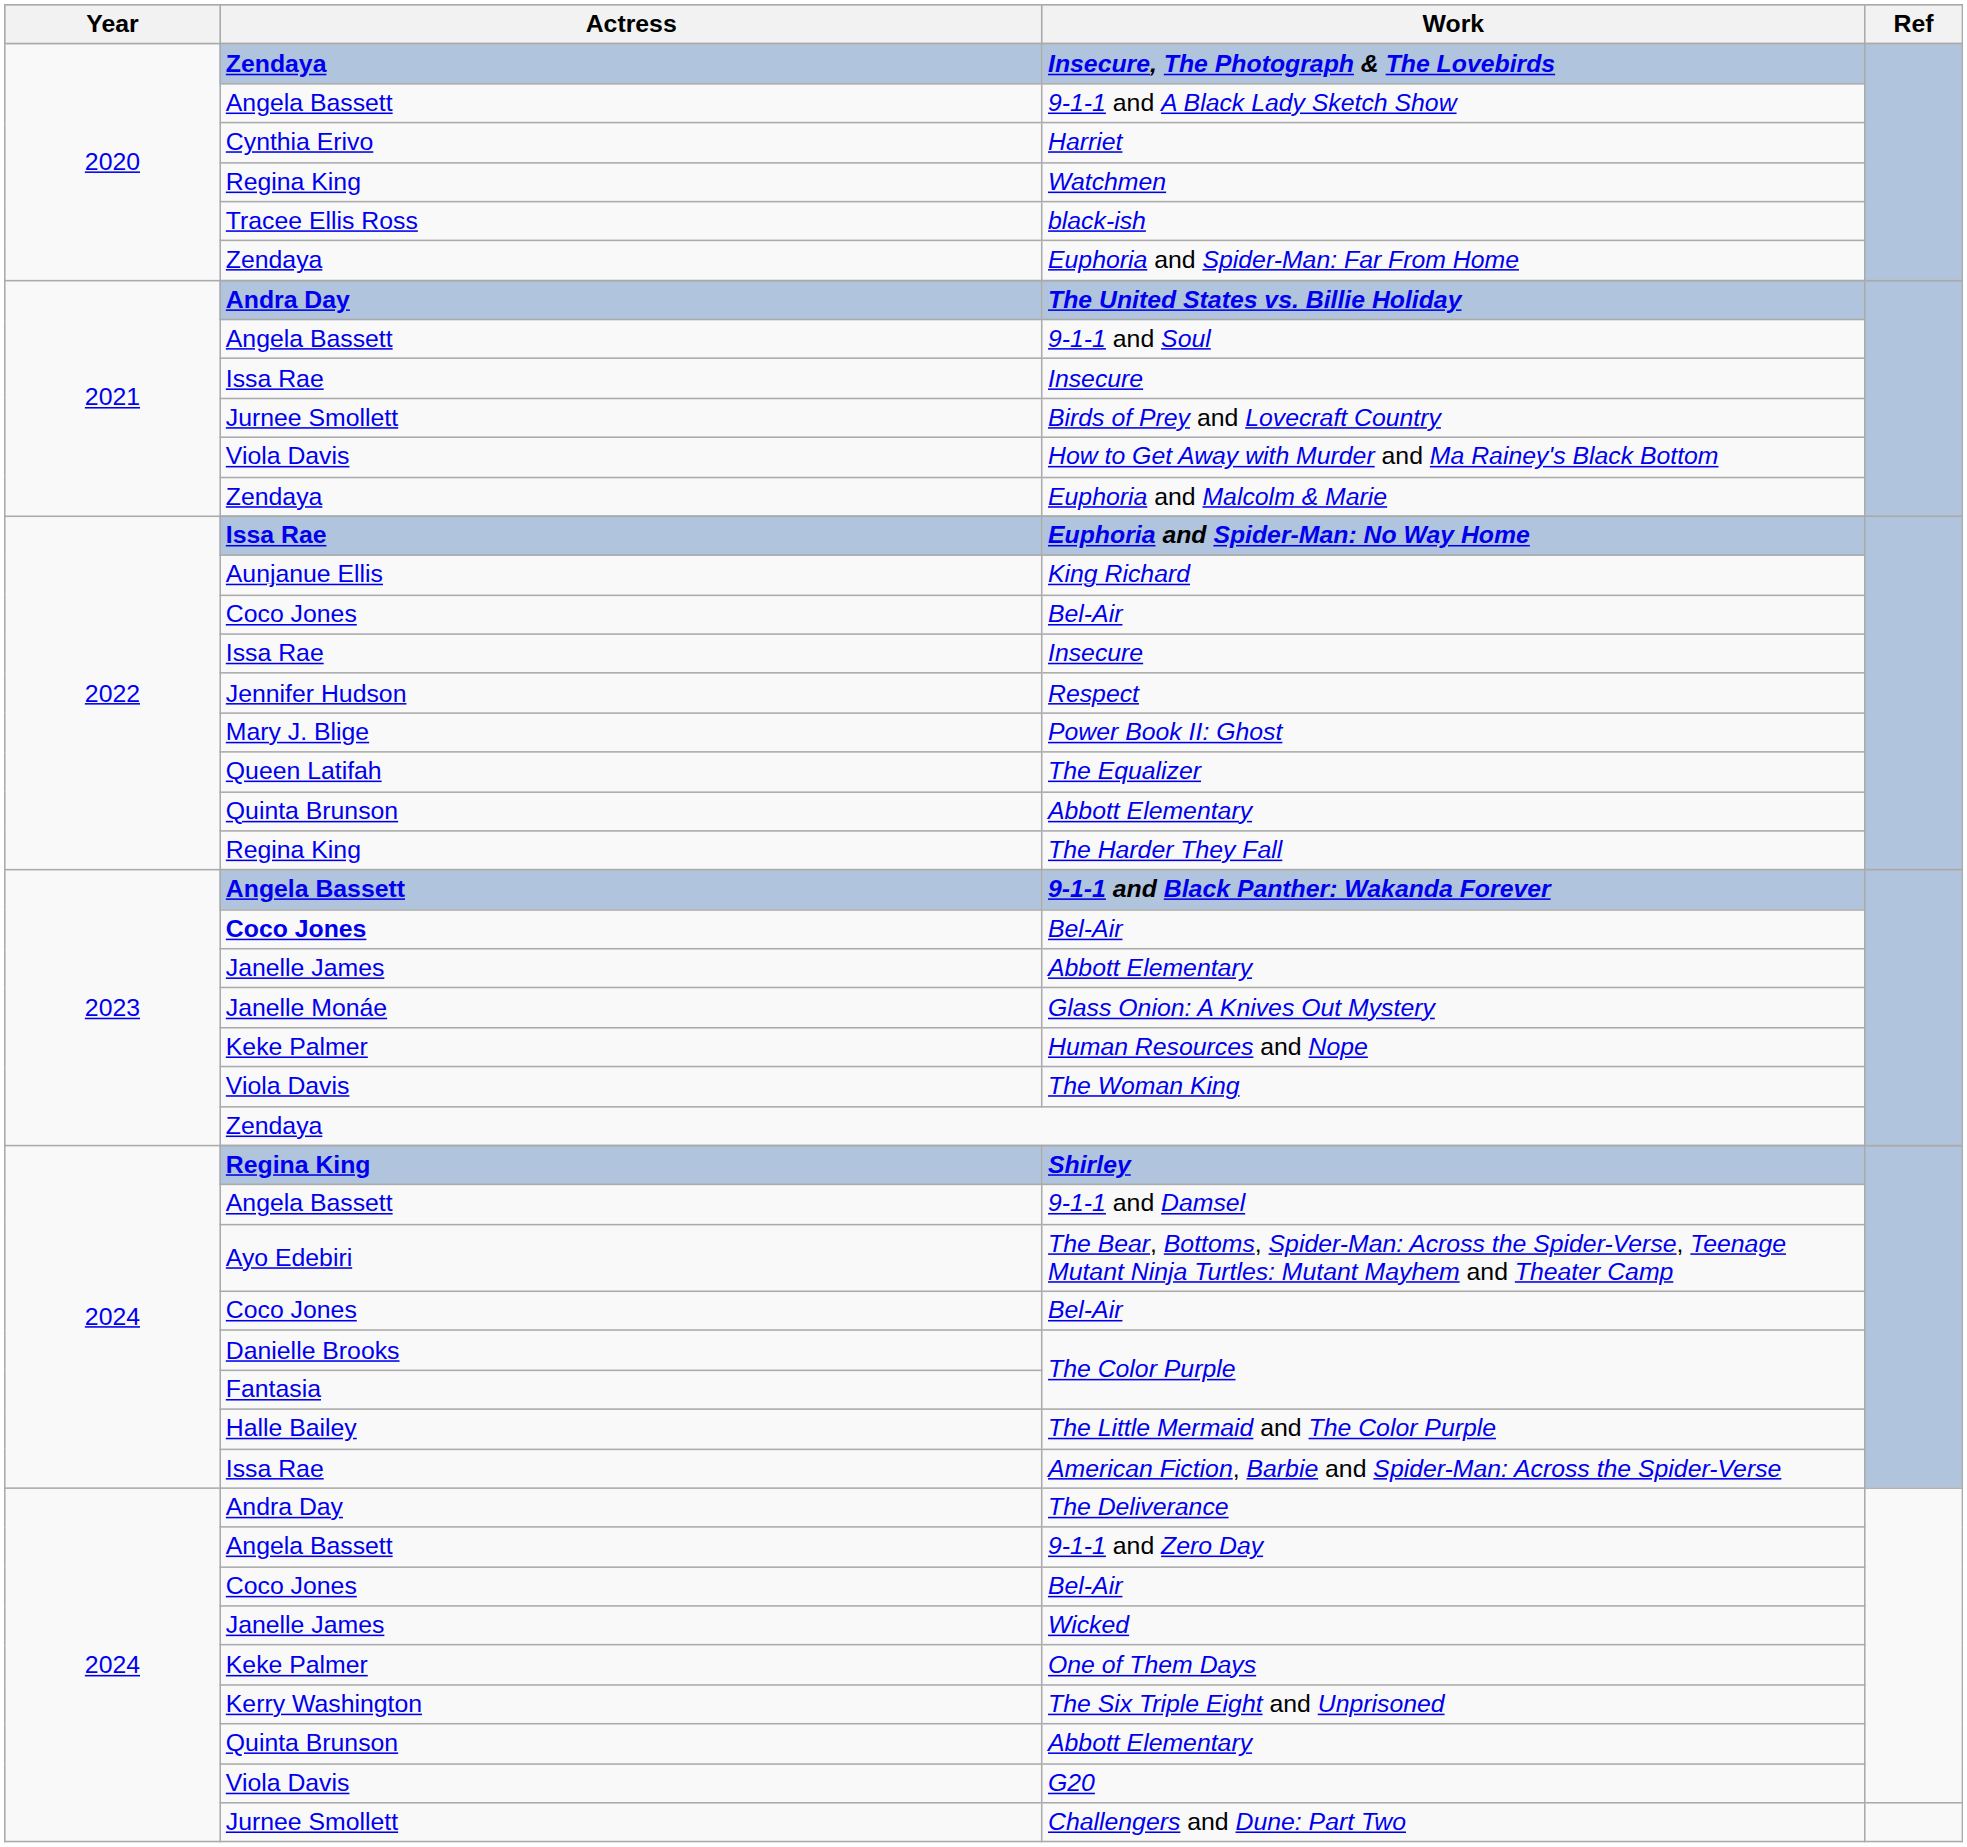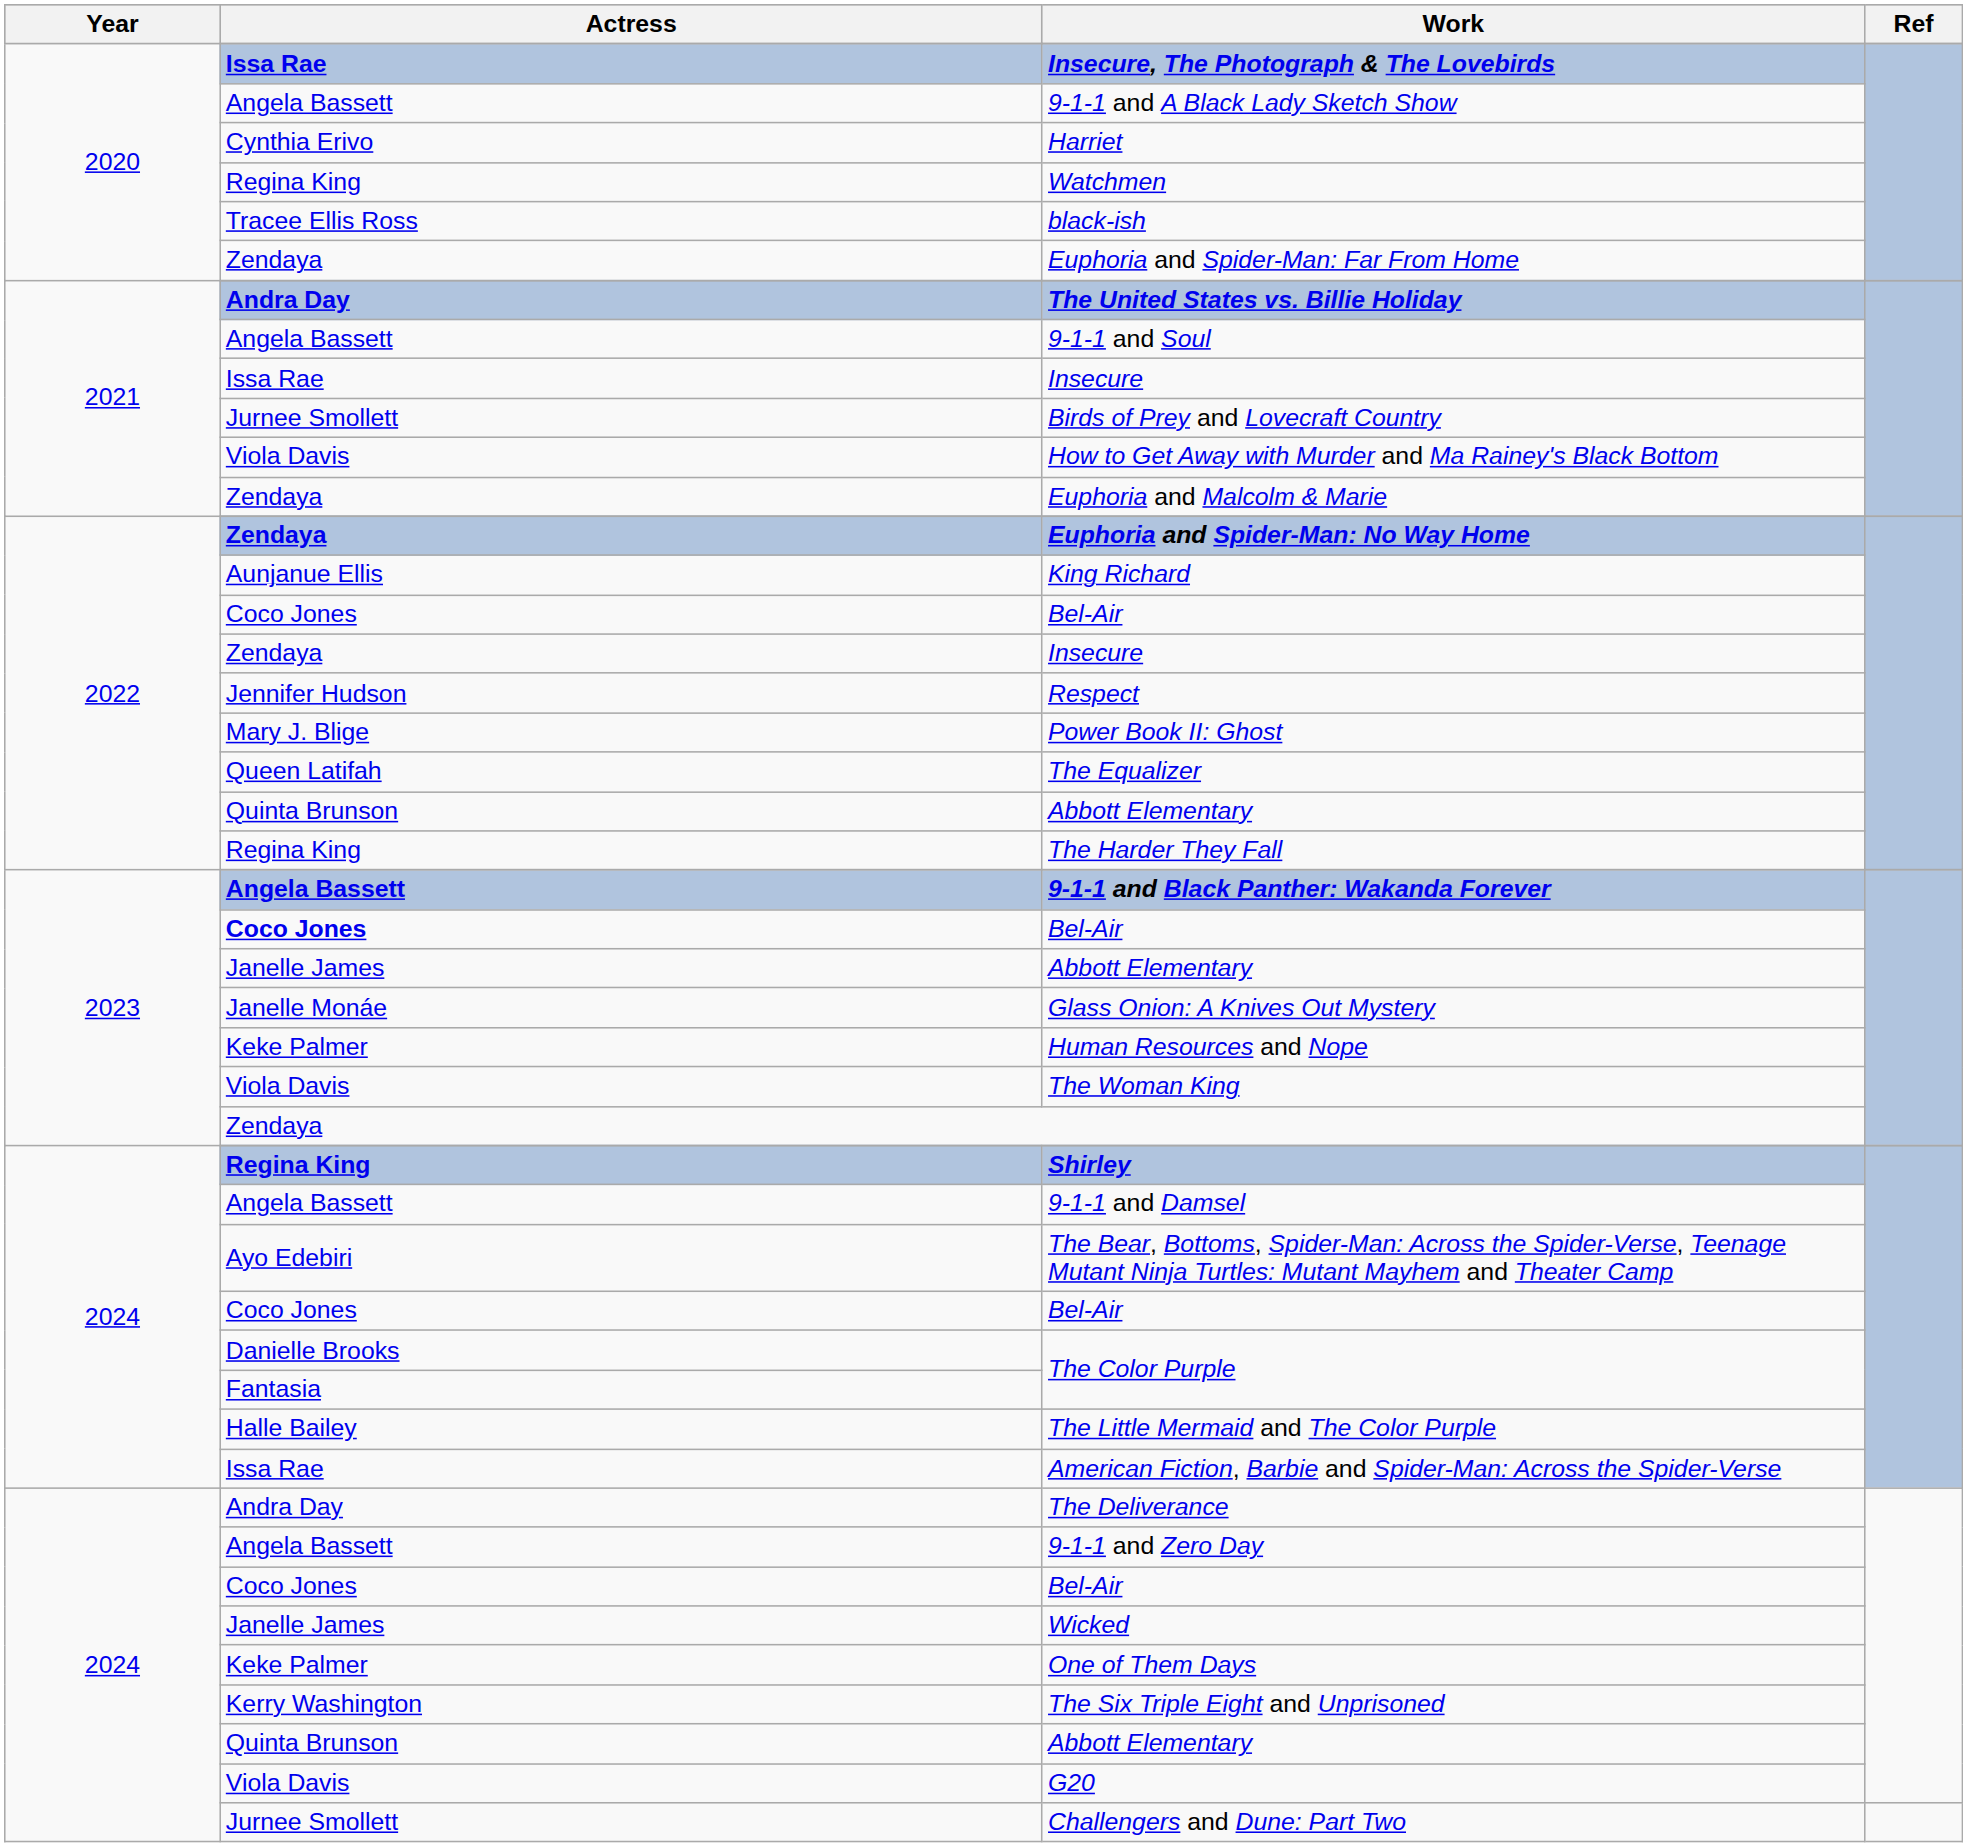 <table class="wikitable" style="width:100%;">
 <tr style="background:#bebebe;">
 <th style="width:11%;">Year</th>
 <th style="width:42%;">Actress</th>
 <th style="width:42%;">Work</th>
 <th style="width:5%;">Ref</th>
 </tr>
 <tr>
 <td rowspan="7" align="center"><a href='#'>2020</a></td>
 </tr>
 <tr style="background:#B0C4DE">
-<td><strong><a href='#'>Zendaya</a></strong></td>
+<td><strong><a href='#'>Issa Rae</a></strong></td>
 <td><strong><em><a href='#'>Insecure</a><em>, </em><a href='#'>The Photograph</a><em> & </em><a href='#'>The Lovebirds</a></em></strong></td>
 <td rowspan="6" align="center"></td>
 </tr>
 <tr>
 <td><a href='#'>Angela Bassett</a></td>
 <td><em><a href='#'>9-1-1</a></em> and <em><a href='#'>A Black Lady Sketch Show</a></em></td>
 </tr>
 <tr>
 <td><a href='#'>Cynthia Erivo</a></td>
 <td><em><a href='#'>Harriet</a></em></td>
 </tr>
 <tr>
 <td><a href='#'>Regina King</a></td>
 <td><em><a href='#'>Watchmen</a></em></td>
 </tr>
 <tr>
 <td><a href='#'>Tracee Ellis Ross</a></td>
 <td><em><a href='#'>black-ish</a></em></td>
 </tr>
 <tr>
 <td><a href='#'>Zendaya</a></td>
 <td><em><a href='#'>Euphoria</a></em> and <em><a href='#'>Spider-Man: Far From Home</a></em></td>
 </tr>
 <tr>
 <td rowspan="7" align="center"><a href='#'>2021</a></td>
 </tr>
 <tr style="background:#B0C4DE">
 <td><strong><a href='#'>Andra Day</a></strong></td>
 <td><strong><em><a href='#'>The United States vs. Billie Holiday</a></em></strong></td>
 <td rowspan="6" align="center"></td>
 </tr>
 <tr>
 <td><a href='#'>Angela Bassett</a></td>
 <td><em><a href='#'>9-1-1</a></em> and <em><a href='#'>Soul</a></em></td>
 </tr>
 <tr>
 <td><a href='#'>Issa Rae</a></td>
 <td><em><a href='#'>Insecure</a></em></td>
 </tr>
 <tr>
 <td><a href='#'>Jurnee Smollett</a></td>
 <td><em><a href='#'>Birds of Prey</a></em> and <em><a href='#'>Lovecraft Country</a></em></td>
 </tr>
 <tr>
 <td><a href='#'>Viola Davis</a></td>
 <td><em><a href='#'>How to Get Away with Murder</a></em> and <em><a href='#'>Ma Rainey's Black Bottom</a></em></td>
 </tr>
 <tr>
 <td><a href='#'>Zendaya</a></td>
 <td><em><a href='#'>Euphoria</a></em> and <em><a href='#'>Malcolm & Marie</a></em></td>
 </tr>
 <tr>
 <td rowspan="10" align="center"><a href='#'>2022</a></td>
 </tr>
 <tr style="background:#B0C4DE">
-<td><strong><a href='#'>Issa Rae</a></strong></td>
+<td><strong><a href='#'>Zendaya</a></strong></td>
 <td><strong><em><a href='#'>Euphoria</a> and <a href='#'>Spider-Man: No Way Home</a></em></strong></td>
 <td rowspan="9" align="center"></td>
 </tr>
 <tr>
 <td><a href='#'>Aunjanue Ellis</a></td>
 <td><em><a href='#'>King Richard</a></em></td>
 </tr>
 <tr>
 <td><a href='#'>Coco Jones</a></td>
 <td><em><a href='#'>Bel-Air</a></em></td>
 </tr>
 <tr>
-<td><a href='#'>Issa Rae</a></td>
+<td><a href='#'>Zendaya</a></td>
 <td><em><a href='#'>Insecure</a></em></td>
 </tr>
 <tr>
 <td><a href='#'>Jennifer Hudson</a></td>
 <td><em><a href='#'>Respect</a></em></td>
 </tr>
 <tr>
 <td><a href='#'>Mary J. Blige</a></td>
 <td><em><a href='#'>Power Book II: Ghost</a></em></td>
 </tr>
 <tr>
 <td><a href='#'>Queen Latifah</a></td>
 <td><em><a href='#'>The Equalizer</a></em></td>
 </tr>
 <tr>
 <td><a href='#'>Quinta Brunson</a></td>
 <td><em><a href='#'>Abbott Elementary</a></em></td>
 </tr>
 <tr>
 <td><a href='#'>Regina King</a></td>
 <td><em><a href='#'>The Harder They Fall</a></em></td>
 </tr>
 <tr>
 <td rowspan="8" align="center"><a href='#'>2023</a></td>
 </tr>
 <tr style="background:#B0C4DE">
 <td><strong><a href='#'>Angela Bassett</a></strong></td>
 <td><strong><em><a href='#'>9-1-1</a> and <a href='#'>Black Panther: Wakanda Forever</a></em></strong></td>
 <td rowspan="7" align="center"></td>
 </tr>
 <tr>
 <td><strong><a href='#'>Coco Jones</a></strong></td>
 <td><em><a href='#'>Bel-Air</a></em></td>
 </tr>
 <tr>
 <td><a href='#'>Janelle James</a></td>
 <td><em><a href='#'>Abbott Elementary</a></em></td>
 </tr>
 <tr>
 <td><a href='#'>Janelle Monáe</a></td>
 <td><em><a href='#'>Glass Onion: A Knives Out Mystery</a></em></td>
 </tr>
 <tr>
 <td><a href='#'>Keke Palmer</a></td>
 <td><em><a href='#'>Human Resources</a></em> and <em><a href='#'>Nope</a></em></td>
 </tr>
 <tr>
 <td><a href='#'>Viola Davis</a></td>
 <td><em><a href='#'>The Woman King</a></em></td>
 </tr>
 <tr>
 <td colspan="2"><a href='#'>Zendaya</a></td>
 </tr>
 <tr>
 <td rowspan="9" align="center"><a href='#'>2024</a></td>
 </tr>
 <tr style="background:#B0C4DE">
 <td><strong><a href='#'>Regina King</a></strong></td>
 <td><strong><em><a href='#'>Shirley</a></em></strong></td>
 <td rowspan="8" align="center"></td>
 </tr>
 <tr>
 <td><a href='#'>Angela Bassett</a></td>
 <td><em><a href='#'>9-1-1</a></em> and <em><a href='#'>Damsel</a></em></td>
 </tr>
 <tr>
 <td><a href='#'>Ayo Edebiri</a></td>
 <td><em><a href='#'>The Bear</a></em>, <em><a href='#'>Bottoms</a></em>, <em><a href='#'>Spider-Man: Across the Spider-Verse</a></em>, <em><a href='#'>Teenage Mutant Ninja Turtles: Mutant Mayhem</a></em> and <em><a href='#'>Theater Camp</a></em></td>
 </tr>
 <tr>
 <td><a href='#'>Coco Jones</a></td>
 <td><em><a href='#'>Bel-Air</a></em></td>
 </tr>
 <tr>
 <td><a href='#'>Danielle Brooks</a></td>
 <td rowspan="2"><em><a href='#'>The Color Purple</a></em></td>
 </tr>
 <tr>
 <td><a href='#'>Fantasia</a></td>
 </tr>
 <tr>
 <td><a href='#'>Halle Bailey</a></td>
 <td><em><a href='#'>The Little Mermaid</a></em> and <em><a href='#'>The Color Purple</a></em></td>
 </tr>
 <tr>
 <td><a href='#'>Issa Rae</a></td>
 <td><em><a href='#'>American Fiction</a></em>, <em><a href='#'>Barbie</a></em> and <em><a href='#'>Spider-Man: Across the Spider-Verse</a></em></td>
 </tr>
 <tr>
 <td rowspan="9" align="center"><a href='#'>2024</a></td>
 <td><a href='#'>Andra Day</a></td>
 <td><em><a href='#'>The Deliverance</a></em></td>
 <td rowspan="8" align="center"></td>
 </tr>
 <tr>
 <td><a href='#'>Angela Bassett</a></td>
 <td><em><a href='#'>9-1-1</a></em> and <em><a href='#'>Zero Day</a></em></td>
 </tr>
 <tr>
 <td><a href='#'>Coco Jones</a></td>
 <td><em><a href='#'>Bel-Air</a></em></td>
 </tr>
 <tr>
 <td><a href='#'>Janelle James</a></td>
 <td><em><a href='#'>Wicked</a></em></td>
 </tr>
 <tr>
 <td><a href='#'>Keke Palmer</a></td>
 <td><em><a href='#'>One of Them Days</a></em></td>
 </tr>
 <tr>
 <td><a href='#'>Kerry Washington</a></td>
 <td><em><a href='#'>The Six Triple Eight</a></em> and <em><a href='#'>Unprisoned</a></em></td>
 </tr>
 <tr>
 <td><a href='#'>Quinta Brunson</a></td>
 <td><em><a href='#'>Abbott Elementary</a></em></td>
 </tr>
 <tr>
 <td><a href='#'>Viola Davis</a></td>
 <td><em><a href='#'>G20</a></em></td>
 </tr>
 <tr>
 <td><a href='#'>Jurnee Smollett</a></td>
 <td><em><a href='#'>Challengers</a></em> and <em><a href='#'>Dune: Part Two</a></em></td>
 </tr>
 </table>
